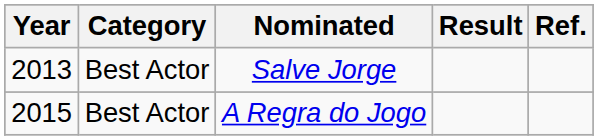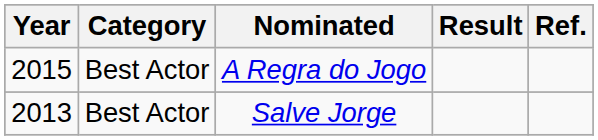 <table class="wikitable">
 <tr>
 <th>Year</th>
 <th>Category</th>
 <th>Nominated</th>
 <th>Result</th>
 <th>Ref.</th>
 </tr>
 <tr>
+<td>2015</td>
+<td>Best Actor</td>
+<td style="text-align:center;"><em><a href='#'>A Regra do Jogo</a></em></td>
+<td></td>
+<td></td>
+</tr>
+<tr>
 <td>2013</td>
 <td>Best Actor</td>
 <td style="text-align:center;"><em><a href='#'>Salve Jorge</a></em></td>
 <td></td>
 <td></td>
 </tr>
-<tr>
-<td>2015</td>
-<td>Best Actor</td>
-<td style="text-align:center;"><em><a href='#'>A Regra do Jogo</a></em></td>
-<td></td>
-<td></td>
-</tr>
 </table>
